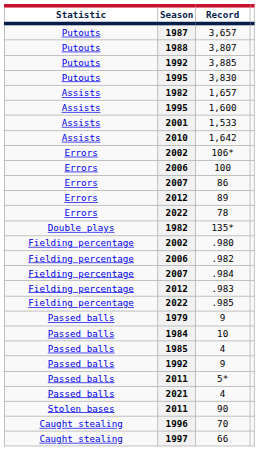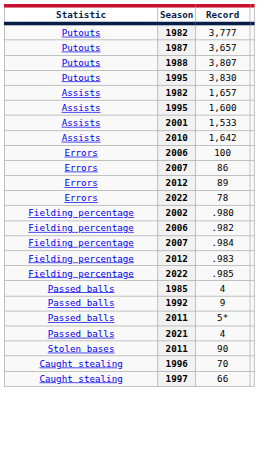 <table class="wikitable sortable plainrowheaders" style="text-align:center">
 <tr>
 <th width="210px" scope="col" style="background-color:#ffffff; border-top:#c8102e 5px solid; border-bottom:#071d49 5px solid; color:#071d49">Statistic</th>
 <th scope="col" style="background-color:#ffffff; border-top:#c8102e 5px solid; border-bottom:#071d49 5px solid; color:#071d49">Season</th>
 <th width="70px" class="unsortable" scope="col" style="background-color:#ffffff; border-top:#c8102e 5px solid; border-bottom:#071d49 5px solid; color:#071d49">Record</th>
 <th class="unsortable" scope="col" style="background-color:#ffffff; border-top:#c8102e 5px solid; border-bottom:#071d49 5px solid; color:#071d49"></th>
+</tr>
+<tr>
+<td><a href='#'>Putouts</a></td>
+<th scope="row" style="text-align:center">1982</th>
+<td>3,777</td>
+<td></td>
 </tr>
 <tr>
 <td><a href='#'>Putouts</a></td>
 <th scope="row" style="text-align:center">1987</th>
 <td>3,657</td>
 <td></td>
 </tr>
 <tr>
 <td><a href='#'>Putouts</a></td>
 <th scope="row" style="text-align:center">1988</th>
 <td>3,807</td>
-<td></td>
-</tr>
-<tr>
-<td><a href='#'>Putouts</a></td>
-<th scope="row" style="text-align:center">1992</th>
-<td>3,885</td>
 <td></td>
 </tr>
 <tr>
 <td><a href='#'>Putouts</a></td>
 <th scope="row" style="text-align:center">1995</th>
 <td>3,830</td>
 <td></td>
 </tr>
 <tr>
 <td><a href='#'>Assists</a></td>
 <th scope="row" style="text-align:center">1982</th>
 <td>1,657</td>
 <td></td>
 </tr>
 <tr>
 <td><a href='#'>Assists</a></td>
 <th scope="row" style="text-align:center">1995</th>
 <td>1,600</td>
 <td></td>
 </tr>
 <tr>
 <td><a href='#'>Assists</a></td>
 <th scope="row" style="text-align:center">2001</th>
 <td>1,533</td>
 <td></td>
 </tr>
 <tr>
 <td><a href='#'>Assists</a></td>
 <th scope="row" style="text-align:center">2010</th>
 <td>1,642</td>
 <td></td>
 </tr>
 <tr>
 <td><a href='#'>Errors</a></td>
-<th scope="row" style="text-align:center">2002</th>
-<td>106*</td>
-<td></td>
-</tr>
-<tr>
-<td><a href='#'>Errors</a></td>
 <th scope="row" style="text-align:center">2006</th>
 <td>100</td>
 <td></td>
 </tr>
 <tr>
 <td><a href='#'>Errors</a></td>
 <th scope="row" style="text-align:center">2007</th>
 <td>86</td>
 <td></td>
 </tr>
 <tr>
 <td><a href='#'>Errors</a></td>
 <th scope="row" style="text-align:center">2012</th>
 <td>89</td>
 <td></td>
 </tr>
 <tr>
 <td><a href='#'>Errors</a></td>
 <th scope="row" style="text-align:center">2022</th>
 <td>78</td>
-<td></td>
-</tr>
-<tr>
-<td><a href='#'>Double plays</a></td>
-<th scope="row" style="text-align:center">1982</th>
-<td>135*</td>
 <td></td>
 </tr>
 <tr>
 <td><a href='#'>Fielding percentage</a></td>
 <th scope="row" style="text-align:center">2002</th>
 <td>.980</td>
 <td></td>
 </tr>
 <tr>
 <td><a href='#'>Fielding percentage</a></td>
 <th scope="row" style="text-align:center">2006</th>
 <td>.982</td>
 <td></td>
 </tr>
 <tr>
 <td><a href='#'>Fielding percentage</a></td>
 <th scope="row" style="text-align:center">2007</th>
 <td>.984</td>
 <td></td>
 </tr>
 <tr>
 <td><a href='#'>Fielding percentage</a></td>
 <th scope="row" style="text-align:center">2012</th>
 <td>.983</td>
 <td></td>
 </tr>
 <tr>
 <td><a href='#'>Fielding percentage</a></td>
 <th scope="row" style="text-align:center">2022</th>
 <td>.985</td>
-<td></td>
-</tr>
-<tr>
-<td><a href='#'>Passed balls</a></td>
-<th scope="row" style="text-align:center">1979</th>
-<td>9</td>
-<td></td>
-</tr>
-<tr>
-<td><a href='#'>Passed balls</a></td>
-<th scope="row" style="text-align:center">1984</th>
-<td>10</td>
 <td></td>
 </tr>
 <tr>
 <td><a href='#'>Passed balls</a></td>
 <th scope="row" style="text-align:center">1985</th>
 <td>4</td>
 <td></td>
 </tr>
 <tr>
 <td><a href='#'>Passed balls</a></td>
 <th scope="row" style="text-align:center">1992</th>
 <td>9</td>
 <td></td>
 </tr>
 <tr>
 <td><a href='#'>Passed balls</a></td>
 <th scope="row" style="text-align:center">2011</th>
 <td>5*</td>
 <td></td>
 </tr>
 <tr>
 <td><a href='#'>Passed balls</a></td>
 <th scope="row" style="text-align:center">2021</th>
 <td>4</td>
 <td></td>
 </tr>
 <tr>
 <td><a href='#'>Stolen bases</a></td>
 <th scope="row" style="text-align:center">2011</th>
 <td>90</td>
 <td></td>
 </tr>
 <tr>
 <td><a href='#'>Caught stealing</a></td>
 <th scope="row" style="text-align:center">1996</th>
 <td>70</td>
 <td></td>
 </tr>
 <tr>
 <td><a href='#'>Caught stealing</a></td>
 <th scope="row" style="text-align:center">1997</th>
 <td>66</td>
 <td></td>
 </tr>
 </table>
